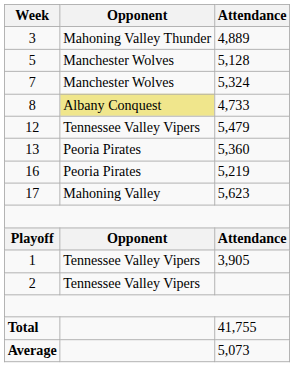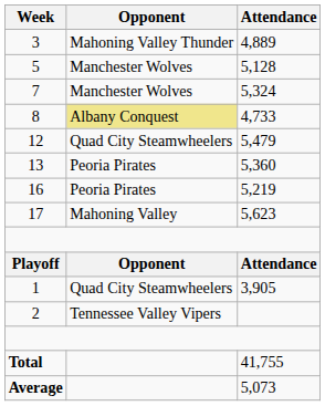 <table class="wikitable" align="center">
 <tr>
 <th>Week</th>
 <th>Opponent</th>
 <th>Attendance</th>
 </tr>
 <tr>
 <td align="center">3</td>
 <td>Mahoning Valley Thunder</td>
 <td>4,889</td>
 </tr>
 <tr>
 <td align="center">5</td>
 <td>Manchester Wolves</td>
 <td>5,128</td>
 </tr>
 <tr>
 <td align="center">7</td>
 <td>Manchester Wolves</td>
 <td>5,324</td>
 </tr>
 <tr>
 <td align="center">8</td>
 <td style="background: khaki;">Albany Conquest</td>
 <td>4,733</td>
 </tr>
 <tr>
 <td align="center">12</td>
-<td>Tennessee Valley Vipers</td>
+<td>Quad City Steamwheelers</td>
 <td>5,479</td>
 </tr>
 <tr>
 <td align="center">13</td>
 <td>Peoria Pirates</td>
 <td>5,360</td>
 </tr>
 <tr>
 <td align="center">16</td>
 <td>Peoria Pirates</td>
 <td>5,219</td>
 </tr>
 <tr>
 <td align="center">17</td>
 <td>Mahoning Valley</td>
 <td>5,623</td>
 </tr>
 <tr>
 <td colspan="3"> </td>
 </tr>
 <tr>
 <th>Playoff</th>
 <th>Opponent</th>
 <th>Attendance</th>
 </tr>
 <tr>
 <td align="center">1</td>
-<td>Tennessee Valley Vipers</td>
+<td>Quad City Steamwheelers</td>
 <td>3,905</td>
 </tr>
 <tr>
 <td align="center">2</td>
 <td>Tennessee Valley Vipers</td>
 <td> </td>
 </tr>
 <tr>
 <td colspan="3"> </td>
 </tr>
 <tr>
 <td><strong>Total</strong></td>
 <td></td>
 <td>41,755</td>
 </tr>
 <tr>
 <td><strong>Average</strong></td>
 <td></td>
 <td>5,073</td>
 </tr>
 </table>
